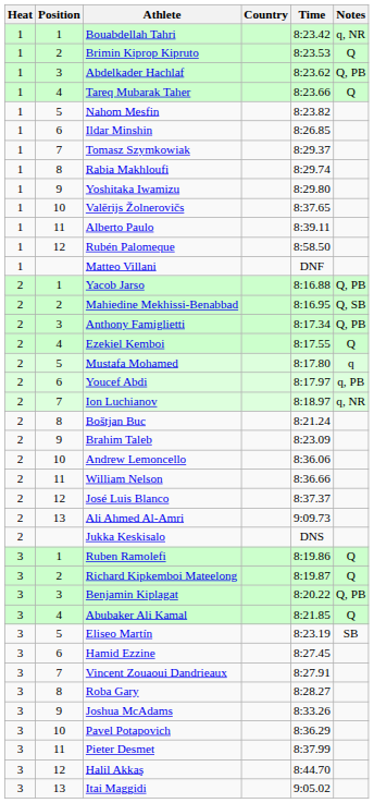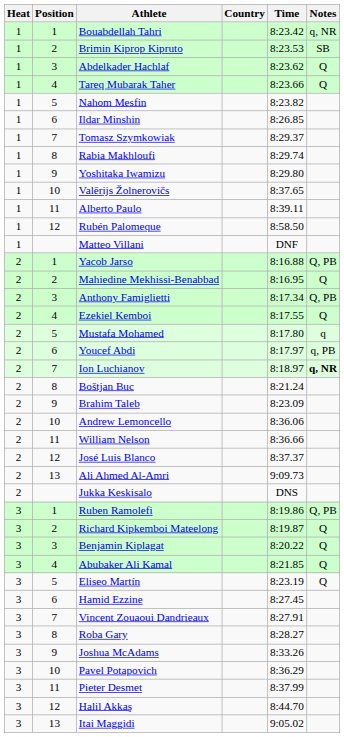 <table class="wikitable sortable" style="text-align:center">
 <tr>
 <th>Heat</th>
 <th>Position</th>
 <th>Athlete</th>
 <th>Country</th>
 <th>Time</th>
 <th>Notes</th>
 </tr>
 <tr bgcolor=ccffcc>
 <td>1</td>
 <td>1</td>
 <td align=left><a href='#'>Bouabdellah Tahri</a></td>
 <td align=left></td>
 <td>8:23.42</td>
 <td>q, NR</td>
 </tr>
 <tr bgcolor=ccffcc>
 <td>1</td>
 <td>2</td>
 <td align=left><a href='#'>Brimin Kiprop Kipruto</a></td>
 <td align=left></td>
 <td>8:23.53</td>
-<td>Q</td>
+<td>SB</td>
 </tr>
 <tr bgcolor=ccffcc>
 <td>1</td>
 <td>3</td>
 <td align=left><a href='#'>Abdelkader Hachlaf</a></td>
 <td align=left></td>
 <td>8:23.62</td>
-<td>Q, PB</td>
+<td>Q</td>
 </tr>
 <tr bgcolor=ccffcc>
 <td>1</td>
 <td>4</td>
 <td align=left><a href='#'>Tareq Mubarak Taher</a></td>
 <td align=left></td>
 <td>8:23.66</td>
 <td>Q</td>
 </tr>
 <tr>
 <td>1</td>
 <td>5</td>
 <td align=left><a href='#'>Nahom Mesfin</a></td>
 <td align=left></td>
 <td>8:23.82</td>
 <td></td>
 </tr>
 <tr>
 <td>1</td>
 <td>6</td>
 <td align=left><a href='#'>Ildar Minshin</a></td>
 <td align=left></td>
 <td>8:26.85</td>
 <td></td>
 </tr>
 <tr>
 <td>1</td>
 <td>7</td>
 <td align=left><a href='#'>Tomasz Szymkowiak</a></td>
 <td align=left></td>
 <td>8:29.37</td>
 <td></td>
 </tr>
 <tr>
 <td>1</td>
 <td>8</td>
 <td align=left><a href='#'>Rabia Makhloufi</a></td>
 <td align=left></td>
 <td>8:29.74</td>
 <td></td>
 </tr>
 <tr>
 <td>1</td>
 <td>9</td>
 <td align=left><a href='#'>Yoshitaka Iwamizu</a></td>
 <td align=left></td>
 <td>8:29.80</td>
 <td></td>
 </tr>
 <tr>
 <td>1</td>
 <td>10</td>
 <td align=left><a href='#'>Valērijs Žolnerovičs</a></td>
 <td align=left></td>
 <td>8:37.65</td>
 <td></td>
 </tr>
 <tr>
 <td>1</td>
 <td>11</td>
 <td align=left><a href='#'>Alberto Paulo</a></td>
 <td align=left></td>
 <td>8:39.11</td>
 <td></td>
 </tr>
 <tr>
 <td>1</td>
 <td>12</td>
 <td align=left><a href='#'>Rubén Palomeque</a></td>
 <td align=left></td>
 <td>8:58.50</td>
 <td></td>
 </tr>
 <tr>
 <td>1</td>
 <td></td>
 <td align=left><a href='#'>Matteo Villani</a></td>
 <td align=left></td>
 <td>DNF</td>
 <td></td>
 </tr>
 <tr bgcolor=ccffcc>
 <td>2</td>
 <td>1</td>
 <td align=left><a href='#'>Yacob Jarso</a></td>
 <td align=left></td>
 <td>8:16.88</td>
 <td>Q, PB</td>
 </tr>
 <tr bgcolor=ccffcc>
 <td>2</td>
 <td>2</td>
 <td align=left><a href='#'>Mahiedine Mekhissi-Benabbad</a></td>
 <td align=left></td>
 <td>8:16.95</td>
-<td>Q, SB</td>
+<td>Q</td>
 </tr>
 <tr bgcolor=ccffcc>
 <td>2</td>
 <td>3</td>
 <td align=left><a href='#'>Anthony Famiglietti</a></td>
 <td align=left></td>
 <td>8:17.34</td>
 <td>Q, PB</td>
 </tr>
 <tr bgcolor=ccffcc>
 <td>2</td>
 <td>4</td>
 <td align=left><a href='#'>Ezekiel Kemboi</a></td>
 <td align=left></td>
 <td>8:17.55</td>
 <td>Q</td>
 </tr>
 <tr bgcolor=ddffdd>
 <td>2</td>
 <td>5</td>
 <td align=left><a href='#'>Mustafa Mohamed</a></td>
 <td align=left></td>
 <td>8:17.80</td>
 <td>q</td>
 </tr>
 <tr bgcolor=ddffdd>
 <td>2</td>
 <td>6</td>
 <td align=left><a href='#'>Youcef Abdi</a></td>
 <td align=left></td>
 <td>8:17.97</td>
 <td>q, PB</td>
 </tr>
 <tr bgcolor=ddffdd>
 <td>2</td>
 <td>7</td>
 <td align=left><a href='#'>Ion Luchianov</a></td>
 <td align=left></td>
 <td>8:18.97</td>
-<td>q, NR</td>
+<td><strong>q, NR</strong></td>
 </tr>
 <tr>
 <td>2</td>
 <td>8</td>
 <td align=left><a href='#'>Boštjan Buc</a></td>
 <td align=left></td>
 <td>8:21.24</td>
 <td></td>
 </tr>
 <tr>
 <td>2</td>
 <td>9</td>
 <td align=left><a href='#'>Brahim Taleb</a></td>
 <td align=left></td>
 <td>8:23.09</td>
 <td></td>
 </tr>
 <tr>
 <td>2</td>
 <td>10</td>
 <td align=left><a href='#'>Andrew Lemoncello</a></td>
 <td align=left></td>
 <td>8:36.06</td>
 <td></td>
 </tr>
 <tr>
 <td>2</td>
 <td>11</td>
 <td align=left><a href='#'>William Nelson</a></td>
 <td align=left></td>
 <td>8:36.66</td>
 <td></td>
 </tr>
 <tr>
 <td>2</td>
 <td>12</td>
 <td align=left><a href='#'>José Luis Blanco</a></td>
 <td align=left></td>
 <td>8:37.37</td>
 <td></td>
 </tr>
 <tr>
 <td>2</td>
 <td>13</td>
 <td align=left><a href='#'>Ali Ahmed Al-Amri</a></td>
 <td align=left></td>
 <td>9:09.73</td>
 <td></td>
 </tr>
 <tr>
 <td>2</td>
 <td></td>
 <td align=left><a href='#'>Jukka Keskisalo</a></td>
 <td align=left></td>
 <td>DNS</td>
 <td></td>
 </tr>
 <tr bgcolor=ccffcc>
 <td>3</td>
 <td>1</td>
 <td align=left><a href='#'>Ruben Ramolefi</a></td>
 <td align=left></td>
 <td>8:19.86</td>
-<td>Q</td>
+<td>Q, PB</td>
 </tr>
 <tr bgcolor=ccffcc>
 <td>3</td>
 <td>2</td>
 <td align=left><a href='#'>Richard Kipkemboi Mateelong</a></td>
 <td align=left></td>
 <td>8:19.87</td>
 <td>Q</td>
 </tr>
 <tr bgcolor=ccffcc>
 <td>3</td>
 <td>3</td>
 <td align=left><a href='#'>Benjamin Kiplagat</a></td>
 <td align=left></td>
 <td>8:20.22</td>
-<td>Q, PB</td>
+<td>Q</td>
 </tr>
 <tr bgcolor=ccffcc>
 <td>3</td>
 <td>4</td>
 <td align=left><a href='#'>Abubaker Ali Kamal</a></td>
 <td align=left></td>
 <td>8:21.85</td>
 <td>Q</td>
 </tr>
 <tr>
 <td>3</td>
 <td>5</td>
 <td align=left><a href='#'>Eliseo Martín</a></td>
 <td align=left></td>
 <td>8:23.19</td>
-<td>SB</td>
+<td>Q</td>
 </tr>
 <tr>
 <td>3</td>
 <td>6</td>
 <td align=left><a href='#'>Hamid Ezzine</a></td>
 <td align=left></td>
 <td>8:27.45</td>
 <td></td>
 </tr>
 <tr>
 <td>3</td>
 <td>7</td>
 <td align=left><a href='#'>Vincent Zouaoui Dandrieaux</a></td>
 <td align=left></td>
 <td>8:27.91</td>
 <td></td>
 </tr>
 <tr>
 <td>3</td>
 <td>8</td>
 <td align=left><a href='#'>Roba Gary</a></td>
 <td align=left></td>
 <td>8:28.27</td>
 <td></td>
 </tr>
 <tr>
 <td>3</td>
 <td>9</td>
 <td align=left><a href='#'>Joshua McAdams</a></td>
 <td align=left></td>
 <td>8:33.26</td>
 <td></td>
 </tr>
 <tr>
 <td>3</td>
 <td>10</td>
 <td align=left><a href='#'>Pavel Potapovich</a></td>
 <td align=left></td>
 <td>8:36.29</td>
 <td></td>
 </tr>
 <tr>
 <td>3</td>
 <td>11</td>
 <td align=left><a href='#'>Pieter Desmet</a></td>
 <td align=left></td>
 <td>8:37.99</td>
 <td></td>
 </tr>
 <tr>
 <td>3</td>
 <td>12</td>
 <td align=left><a href='#'>Halil Akkaş</a></td>
 <td align=left></td>
 <td>8:44.70</td>
 <td></td>
 </tr>
 <tr>
 <td>3</td>
 <td>13</td>
 <td align=left><a href='#'>Itai Maggidi</a></td>
 <td align=left></td>
 <td>9:05.02</td>
 <td></td>
 </tr>
 </table>
